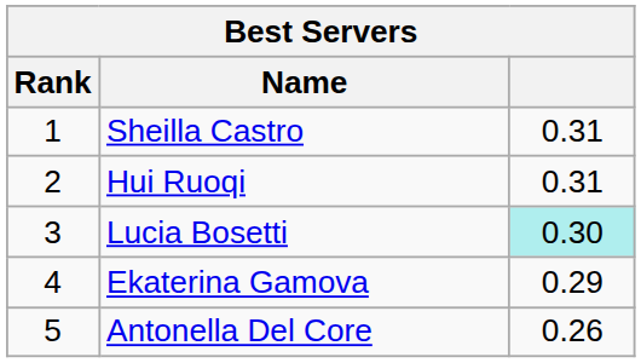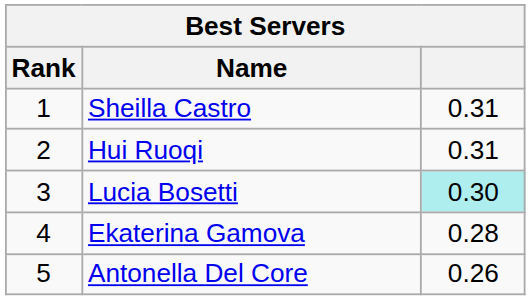 <table class="wikitable" style="margin:0.5em auto;width=480;font-size:90%">
 <tr>
 <th colspan="3">Best Servers</th>
 </tr>
 <tr>
 <th width=30>Rank</th>
 <th width=180>Name</th>
 <th width=50></th>
 </tr>
 <tr>
 <td align=center>1</td>
 <td> <a href='#'>Sheilla Castro</a></td>
 <td align=center>0.31</td>
 </tr>
 <tr>
 <td align=center>2</td>
 <td> <a href='#'>Hui Ruoqi</a></td>
 <td align=center>0.31</td>
 </tr>
 <tr>
 <td align=center>3</td>
 <td> <a href='#'>Lucia Bosetti</a></td>
 <td align=center style="background: paleturquoise;">0.30</td>
 </tr>
 <tr>
 <td align=center>4</td>
 <td> <a href='#'>Ekaterina Gamova</a></td>
-<td align=center>0.29</td>
+<td align=center>0.28</td>
 </tr>
 <tr>
 <td align=center>5</td>
 <td> <a href='#'>Antonella Del Core</a></td>
 <td align=center>0.26</td>
 </tr>
 </table>
